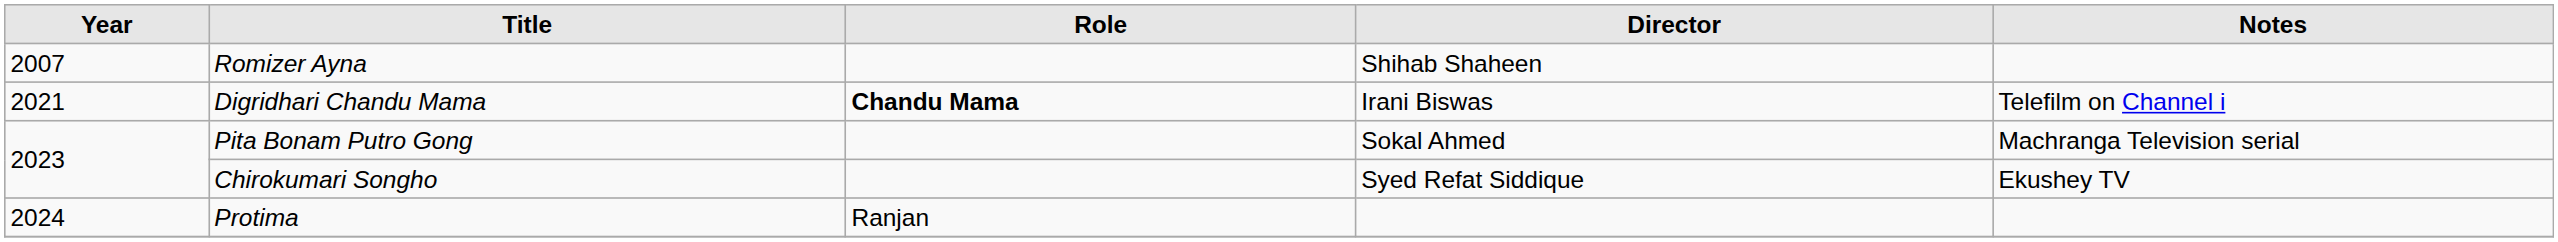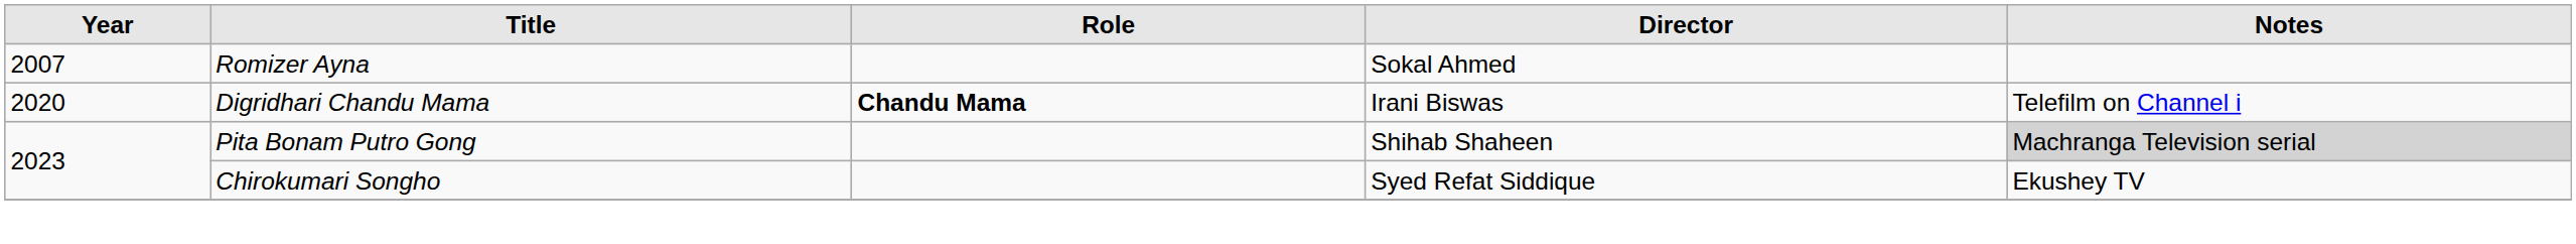 <table class="wikitable sortable" style="width: 100%; border-collapse: collapse; font-size: 95%;">
 <tr>
 <th style="background: #e6e6e6; width: 8%;">Year</th>
 <th style="background: #e6e6e6; width: 25%;">Title</th>
 <th style="background: #e6e6e6; width: 20%;">Role</th>
 <th style="background: #e6e6e6; width: 25%;">Director</th>
 <th style="background: #e6e6e6; width: 22%;">Notes</th>
 </tr>
 <tr>
 <td>2007</td>
 <td><em>Romizer Ayna</em></td>
 <td></td>
-<td>Shihab Shaheen</td>
+<td>Sokal Ahmed</td>
 <td></td>
 </tr>
 <tr>
-<td>2021</td>
+<td>2020</td>
 <td><em>Digridhari Chandu Mama</em></td>
 <td><strong>Chandu Mama</strong></td>
 <td>Irani Biswas</td>
 <td>Telefilm on <a href='#'>Channel i</a></td>
 </tr>
 <tr>
 <td rowspan="2">2023</td>
 <td><em>Pita Bonam Putro Gong</em></td>
 <td></td>
-<td>Sokal Ahmed</td>
-<td>Machranga Television serial</td>
+<td>Shihab Shaheen</td>
+<td style="background: lightgrey;">Machranga Television serial</td>
 </tr>
 <tr>
 <td><em>Chirokumari Songho</em></td>
 <td></td>
 <td>Syed Refat Siddique</td>
 <td>Ekushey TV</td>
 </tr>
 <tr>
-<td>2024</td>
-<td><em>Protima</em></td>
-<td>Ranjan</td>
-<td></td>
-<td></td>
-</tr>
-<tr>
 </tr>
 </table>
